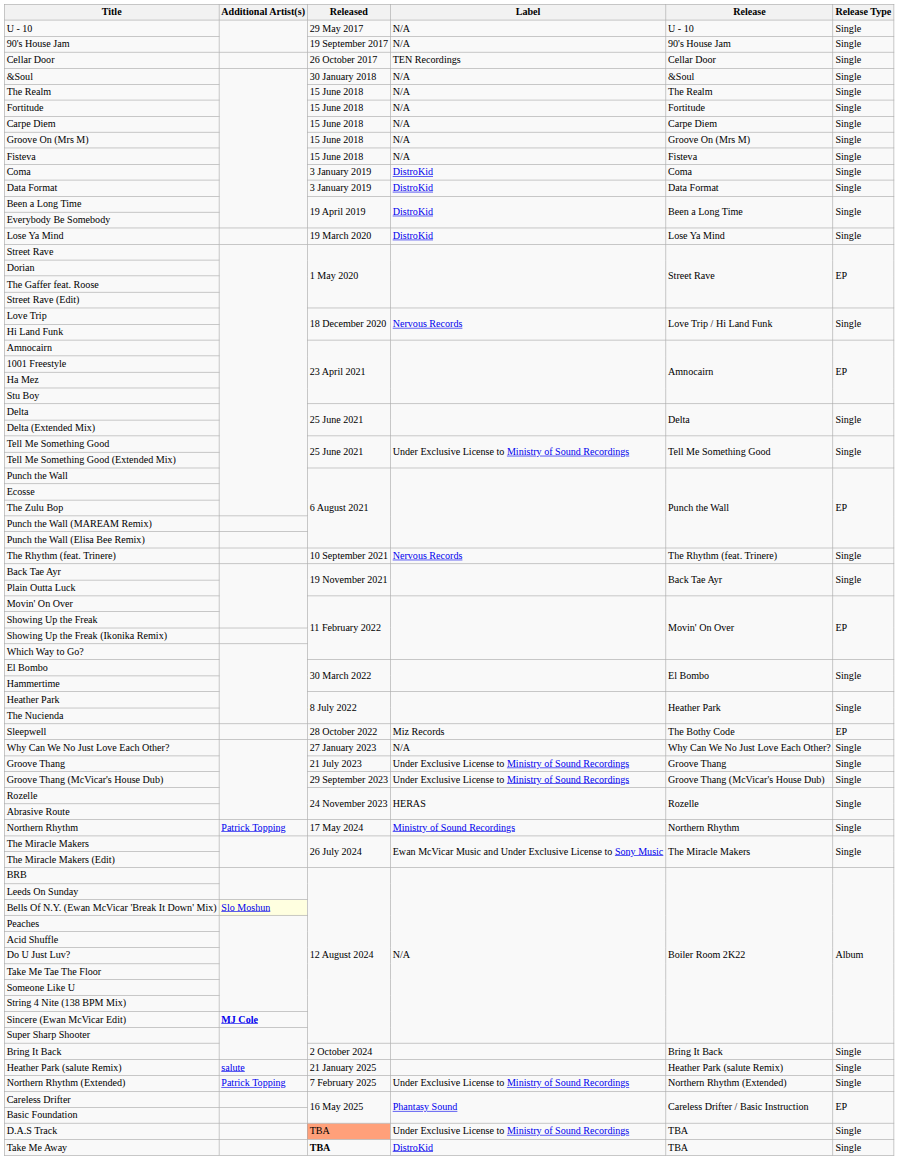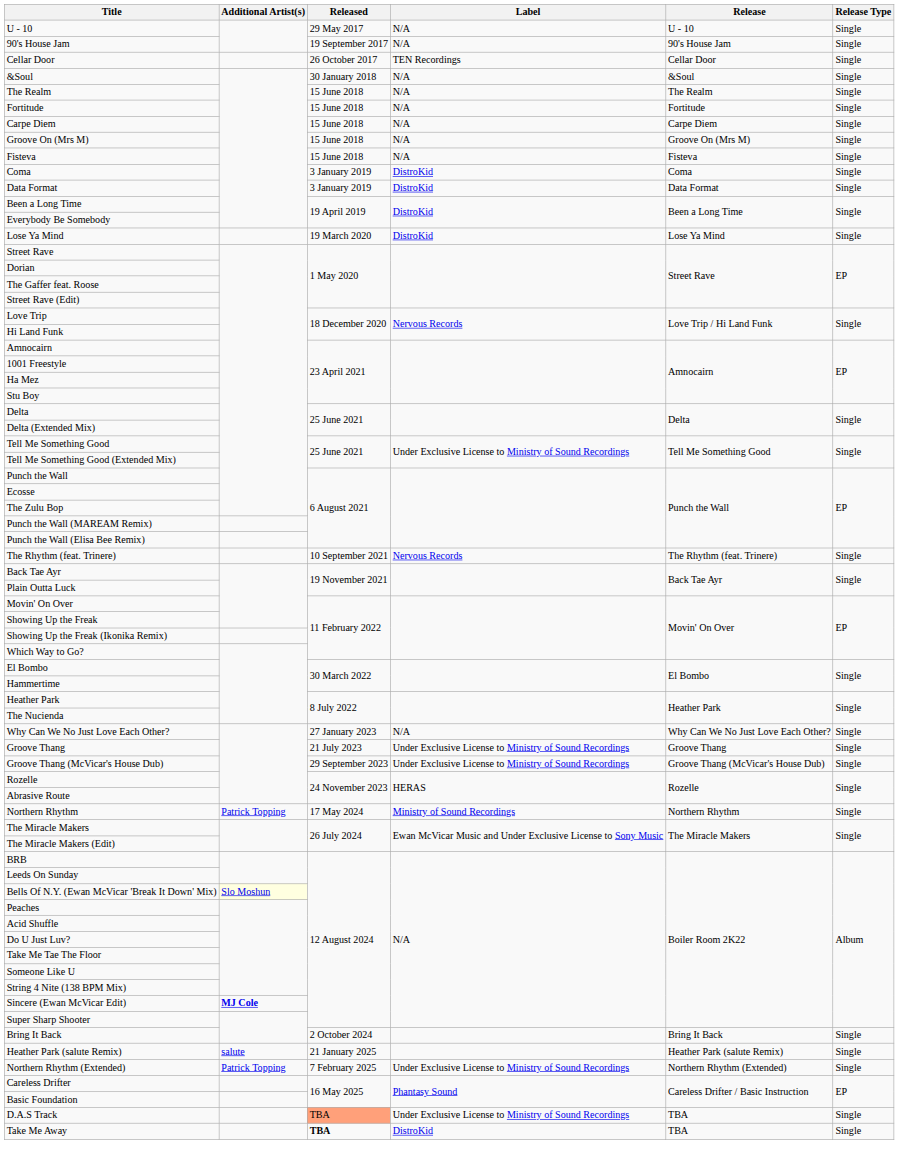 <table class="wikitable">
 <tr>
 <th>Title</th>
 <th>Additional Artist(s)</th>
 <th>Released</th>
 <th>Label</th>
 <th>Release</th>
 <th>Release Type</th>
 </tr>
 <tr>
 <td>U - 10</td>
 <td rowspan="2"></td>
 <td>29 May 2017</td>
 <td>N/A</td>
 <td>U - 10</td>
 <td>Single</td>
 </tr>
 <tr>
 <td>90's House Jam</td>
 <td>19 September 2017</td>
 <td>N/A</td>
 <td>90's House Jam</td>
 <td>Single</td>
 </tr>
 <tr>
 <td>Cellar Door</td>
 <td></td>
 <td>26 October 2017</td>
 <td>TEN Recordings</td>
 <td>Cellar Door</td>
 <td>Single</td>
 </tr>
 <tr>
 <td>&Soul</td>
 <td rowspan="10"></td>
 <td>30 January 2018</td>
 <td>N/A</td>
 <td>&Soul</td>
 <td>Single</td>
 </tr>
 <tr>
 <td>The Realm</td>
 <td>15 June 2018</td>
 <td>N/A</td>
 <td>The Realm</td>
 <td>Single</td>
 </tr>
 <tr>
 <td>Fortitude</td>
 <td>15 June 2018</td>
 <td>N/A</td>
 <td>Fortitude</td>
 <td>Single</td>
 </tr>
 <tr>
 <td>Carpe Diem</td>
 <td>15 June 2018</td>
 <td>N/A</td>
 <td>Carpe Diem</td>
 <td>Single</td>
 </tr>
 <tr>
 <td>Groove On (Mrs M)</td>
 <td>15 June 2018</td>
 <td>N/A</td>
 <td>Groove On (Mrs M)</td>
 <td>Single</td>
 </tr>
 <tr>
 <td>Fisteva</td>
 <td>15 June 2018</td>
 <td>N/A</td>
 <td>Fisteva</td>
 <td>Single</td>
 </tr>
 <tr>
 <td>Coma</td>
 <td>3 January 2019</td>
 <td><a href='#'>DistroKid</a></td>
 <td>Coma</td>
 <td>Single</td>
 </tr>
 <tr>
 <td>Data Format</td>
 <td>3 January 2019</td>
 <td><a href='#'>DistroKid</a></td>
 <td>Data Format</td>
 <td>Single</td>
 </tr>
 <tr>
 <td>Been a Long Time</td>
 <td rowspan="2">19 April 2019</td>
 <td rowspan="2"><a href='#'>DistroKid</a></td>
 <td rowspan="2">Been a Long Time</td>
 <td rowspan="2">Single</td>
 </tr>
 <tr>
 <td>Everybody Be Somebody</td>
 </tr>
 <tr>
 <td>Lose Ya Mind</td>
 <td></td>
 <td>19 March 2020</td>
 <td><a href='#'>DistroKid</a></td>
 <td>Lose Ya Mind</td>
 <td>Single</td>
 </tr>
 <tr>
 <td>Street Rave</td>
 <td rowspan="17"></td>
 <td rowspan="4">1 May 2020</td>
 <td rowspan="4"></td>
 <td rowspan="4">Street Rave</td>
 <td rowspan="4">EP</td>
 </tr>
 <tr>
 <td>Dorian</td>
 </tr>
 <tr>
 <td>The Gaffer feat. Roose</td>
 </tr>
 <tr>
 <td>Street Rave (Edit)</td>
 </tr>
 <tr>
 <td>Love Trip</td>
 <td rowspan="2">18 December 2020</td>
 <td rowspan="2"><a href='#'>Nervous Records</a></td>
 <td rowspan="2">Love Trip / Hi Land Funk</td>
 <td rowspan="2">Single</td>
 </tr>
 <tr>
 <td>Hi Land Funk</td>
 </tr>
 <tr>
 <td>Amnocairn</td>
 <td rowspan="4">23 April 2021</td>
 <td rowspan="4"></td>
 <td rowspan="4">Amnocairn</td>
 <td rowspan="4">EP</td>
 </tr>
 <tr>
 <td>1001 Freestyle</td>
 </tr>
 <tr>
 <td>Ha Mez</td>
 </tr>
 <tr>
 <td>Stu Boy</td>
 </tr>
 <tr>
 <td>Delta</td>
 <td rowspan="2">25 June 2021</td>
 <td rowspan="2"></td>
 <td rowspan="2">Delta</td>
 <td rowspan="2">Single</td>
 </tr>
 <tr>
 <td>Delta (Extended Mix)</td>
 </tr>
 <tr>
 <td>Tell Me Something Good</td>
 <td rowspan="2">25 June 2021</td>
 <td rowspan="2"> Under Exclusive License to <a href='#'>Ministry of Sound Recordings</a></td>
 <td rowspan="2">Tell Me Something Good</td>
 <td rowspan="2">Single</td>
 </tr>
 <tr>
 <td>Tell Me Something Good (Extended Mix)</td>
 </tr>
 <tr>
 <td>Punch the Wall</td>
 <td rowspan="5">6 August 2021</td>
 <td rowspan="5"></td>
 <td rowspan="5">Punch the Wall</td>
 <td rowspan="5">EP</td>
 </tr>
 <tr>
 <td>Ecosse</td>
 </tr>
 <tr>
 <td>The Zulu Bop</td>
 </tr>
 <tr>
 <td>Punch the Wall (MAREAM Remix)</td>
 <td></td>
 </tr>
 <tr>
 <td>Punch the Wall (Elisa Bee Remix)</td>
 <td></td>
 </tr>
 <tr>
 <td>The Rhythm (feat. Trinere)</td>
 <td></td>
 <td>10 September 2021</td>
 <td><a href='#'>Nervous Records</a></td>
 <td>The Rhythm (feat. Trinere)</td>
 <td>Single</td>
 </tr>
 <tr>
 <td>Back Tae Ayr</td>
 <td rowspan="4"></td>
 <td rowspan="2">19 November 2021</td>
 <td rowspan="2"></td>
 <td rowspan="2">Back Tae Ayr</td>
 <td rowspan="2">Single</td>
 </tr>
 <tr>
 <td>Plain Outta Luck</td>
 </tr>
 <tr>
 <td>Movin' On Over</td>
 <td rowspan="4">11 February 2022</td>
 <td rowspan="4"></td>
 <td rowspan="4">Movin' On Over</td>
 <td rowspan="4">EP</td>
 </tr>
 <tr>
 <td>Showing Up the Freak</td>
 </tr>
 <tr>
 <td>Showing Up the Freak (Ikonika Remix)</td>
 <td></td>
 </tr>
 <tr>
 <td>Which Way to Go?</td>
 <td rowspan="5"></td>
 </tr>
 <tr>
 <td>El Bombo</td>
 <td rowspan="2">30 March 2022</td>
 <td rowspan="2"></td>
 <td rowspan="2">El Bombo</td>
 <td rowspan="2">Single</td>
 </tr>
 <tr>
 <td>Hammertime</td>
 </tr>
 <tr>
 <td>Heather Park</td>
 <td rowspan="2">8 July 2022</td>
 <td rowspan="2"></td>
 <td rowspan="2">Heather Park</td>
 <td rowspan="2">Single</td>
 </tr>
 <tr>
 <td>The Nucienda</td>
 </tr>
 <tr>
-<td>Sleepwell</td>
-<td></td>
-<td>28 October 2022</td>
-<td>Miz Records</td>
-<td>The Bothy Code</td>
-<td>EP</td>
-</tr>
-<tr>
 <td>Why Can We No Just Love Each Other?</td>
 <td rowspan="5"></td>
 <td>27 January 2023</td>
 <td>N/A</td>
 <td>Why Can We No Just Love Each Other?</td>
 <td>Single</td>
 </tr>
 <tr>
 <td>Groove Thang</td>
 <td>21 July 2023</td>
 <td>Under Exclusive License to <a href='#'>Ministry of Sound Recordings</a></td>
 <td>Groove Thang</td>
 <td>Single</td>
 </tr>
 <tr>
 <td>Groove Thang (McVicar's House Dub)</td>
 <td>29 September 2023</td>
 <td>Under Exclusive License to <a href='#'>Ministry of Sound Recordings</a></td>
 <td>Groove Thang (McVicar's House Dub)</td>
 <td>Single</td>
 </tr>
 <tr>
 <td>Rozelle</td>
 <td rowspan="2">24 November 2023</td>
 <td rowspan="2">HERAS</td>
 <td rowspan="2">Rozelle</td>
 <td rowspan="2">Single</td>
 </tr>
 <tr>
 <td>Abrasive Route</td>
 </tr>
 <tr>
 <td>Northern Rhythm</td>
 <td><a href='#'>Patrick Topping</a></td>
 <td>17 May 2024</td>
 <td><a href='#'>Ministry of Sound Recordings</a></td>
 <td>Northern Rhythm</td>
 <td>Single</td>
 </tr>
 <tr>
 <td>The Miracle Makers</td>
 <td rowspan="2"></td>
 <td rowspan="2">26 July 2024</td>
 <td rowspan="2">Ewan McVicar Music and  Under Exclusive License to <a href='#'>Sony Music</a></td>
 <td rowspan="2">The Miracle Makers</td>
 <td rowspan="2">Single</td>
 </tr>
 <tr>
 <td>The Miracle Makers (Edit)</td>
 </tr>
 <tr>
 <td>BRB</td>
 <td rowspan="2"></td>
 <td rowspan="11">12 August 2024</td>
 <td rowspan="11">N/A</td>
 <td rowspan="11">Boiler Room 2K22</td>
 <td rowspan="11">Album</td>
 </tr>
 <tr>
 <td>Leeds On Sunday</td>
 </tr>
 <tr>
 <td>Bells Of N.Y. (Ewan McVicar 'Break It Down' Mix)</td>
 <td style="background: lightyellow;"><a href='#'>Slo Moshun</a></td>
 </tr>
 <tr>
 <td>Peaches</td>
 <td rowspan="6"></td>
 </tr>
 <tr>
 <td>Acid Shuffle</td>
 </tr>
 <tr>
 <td>Do U Just Luv?</td>
 </tr>
 <tr>
 <td>Take Me Tae The Floor</td>
 </tr>
 <tr>
 <td>Someone Like U</td>
 </tr>
 <tr>
 <td>String 4 Nite (138 BPM Mix)</td>
 </tr>
 <tr>
 <td>Sincere (Ewan McVicar Edit)</td>
 <td><strong><a href='#'>MJ Cole</a></strong></td>
 </tr>
 <tr>
 <td>Super Sharp Shooter</td>
 <td rowspan="2"></td>
 </tr>
 <tr>
 <td>Bring It Back</td>
 <td>2 October 2024</td>
 <td></td>
 <td>Bring It Back</td>
 <td>Single</td>
 </tr>
 <tr>
 <td>Heather Park (salute Remix)</td>
 <td><a href='#'>salute</a></td>
 <td>21 January 2025</td>
 <td></td>
 <td>Heather Park (salute Remix)</td>
 <td>Single</td>
 </tr>
 <tr>
 <td>Northern Rhythm (Extended)</td>
 <td><a href='#'>Patrick Topping</a></td>
 <td>7 February 2025</td>
 <td>Under Exclusive License to <a href='#'>Ministry of Sound Recordings</a></td>
 <td>Northern Rhythm (Extended)</td>
 <td>Single</td>
 </tr>
 <tr>
 <td>Careless Drifter</td>
 <td></td>
 <td rowspan="2">16 May 2025</td>
 <td rowspan="2"><a href='#'>Phantasy Sound</a></td>
 <td rowspan="2">Careless Drifter / Basic Instruction</td>
 <td rowspan="2">EP</td>
 </tr>
 <tr>
 <td>Basic Foundation</td>
 <td></td>
 </tr>
 <tr>
 <td>D.A.S Track</td>
 <td></td>
 <td style="background: lightsalmon;">TBA</td>
 <td>Under Exclusive License to <a href='#'>Ministry of Sound Recordings</a></td>
 <td>TBA</td>
 <td>Single</td>
 </tr>
 <tr>
 <td>Take Me Away</td>
 <td></td>
 <td><strong>TBA</strong></td>
 <td><a href='#'>DistroKid</a></td>
 <td>TBA</td>
 <td>Single</td>
 </tr>
 </table>
